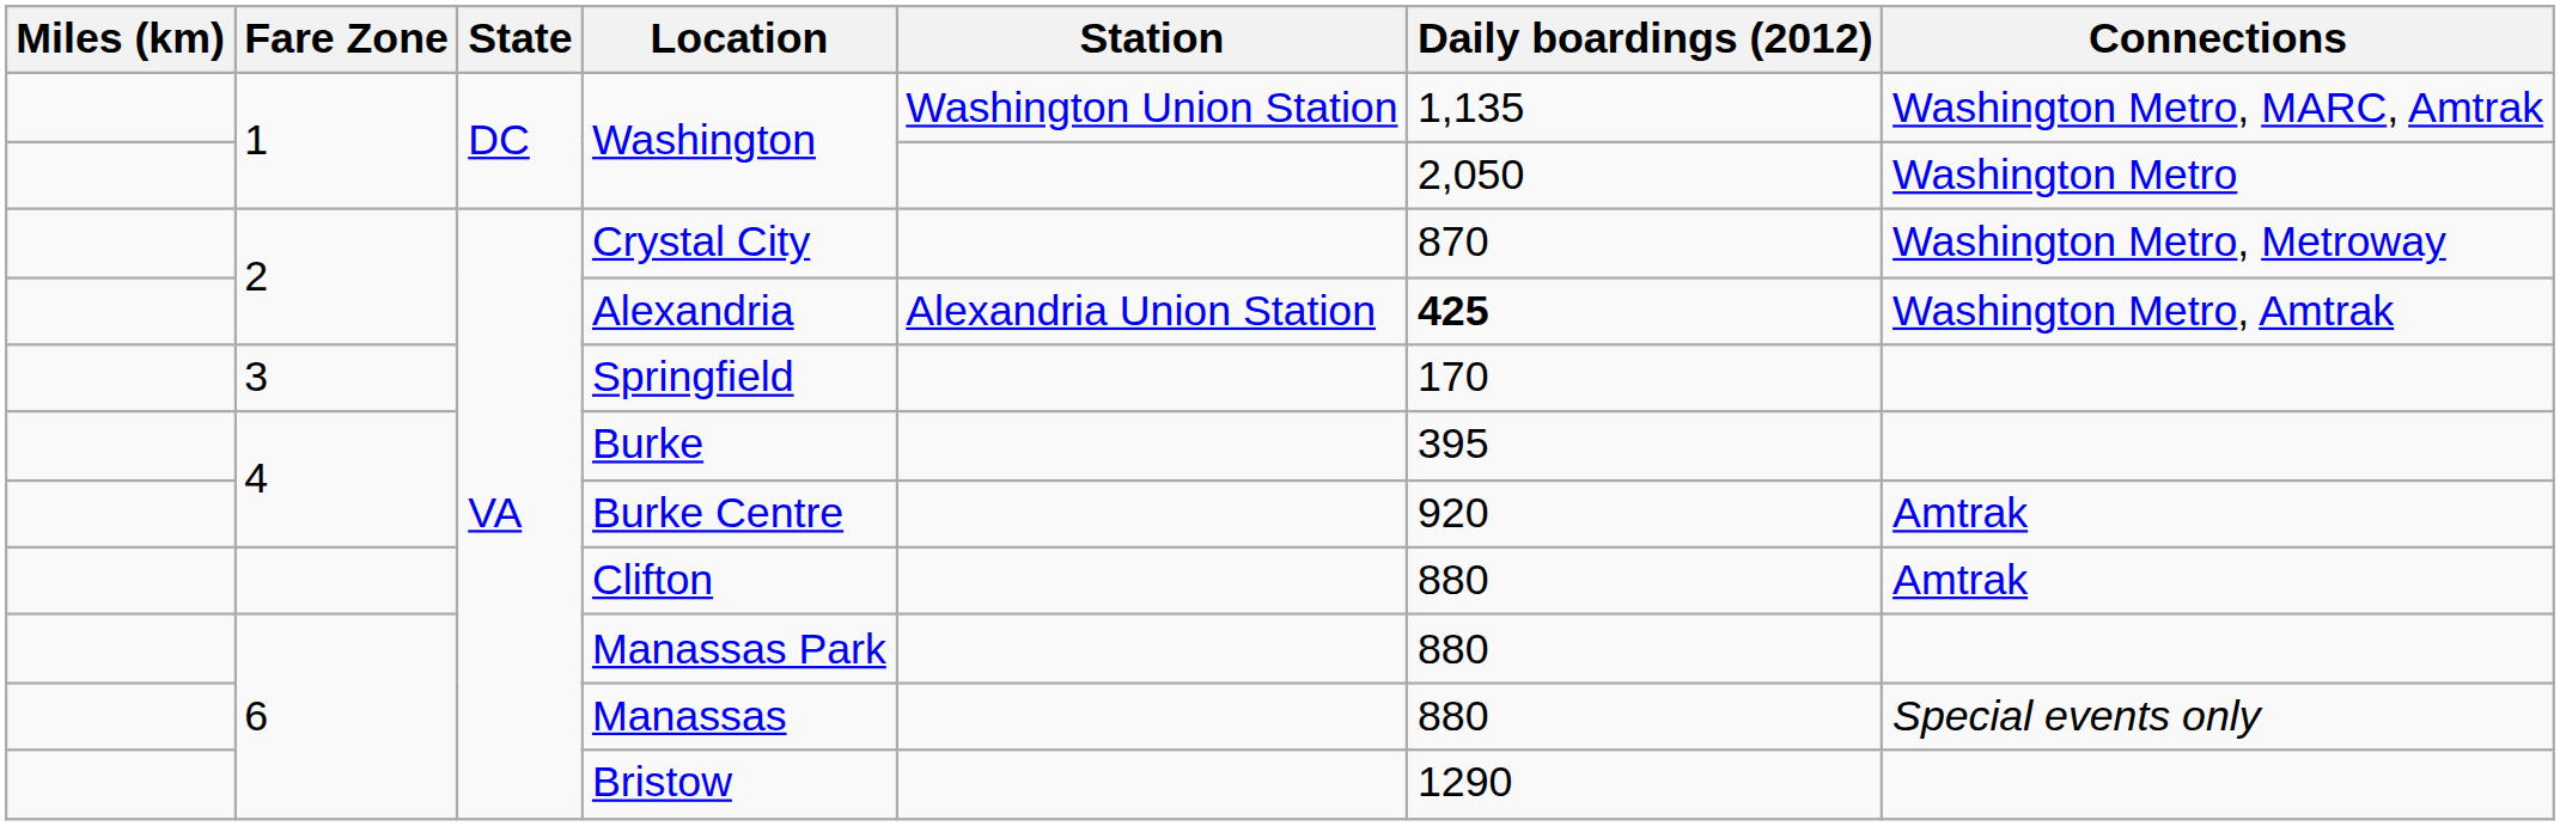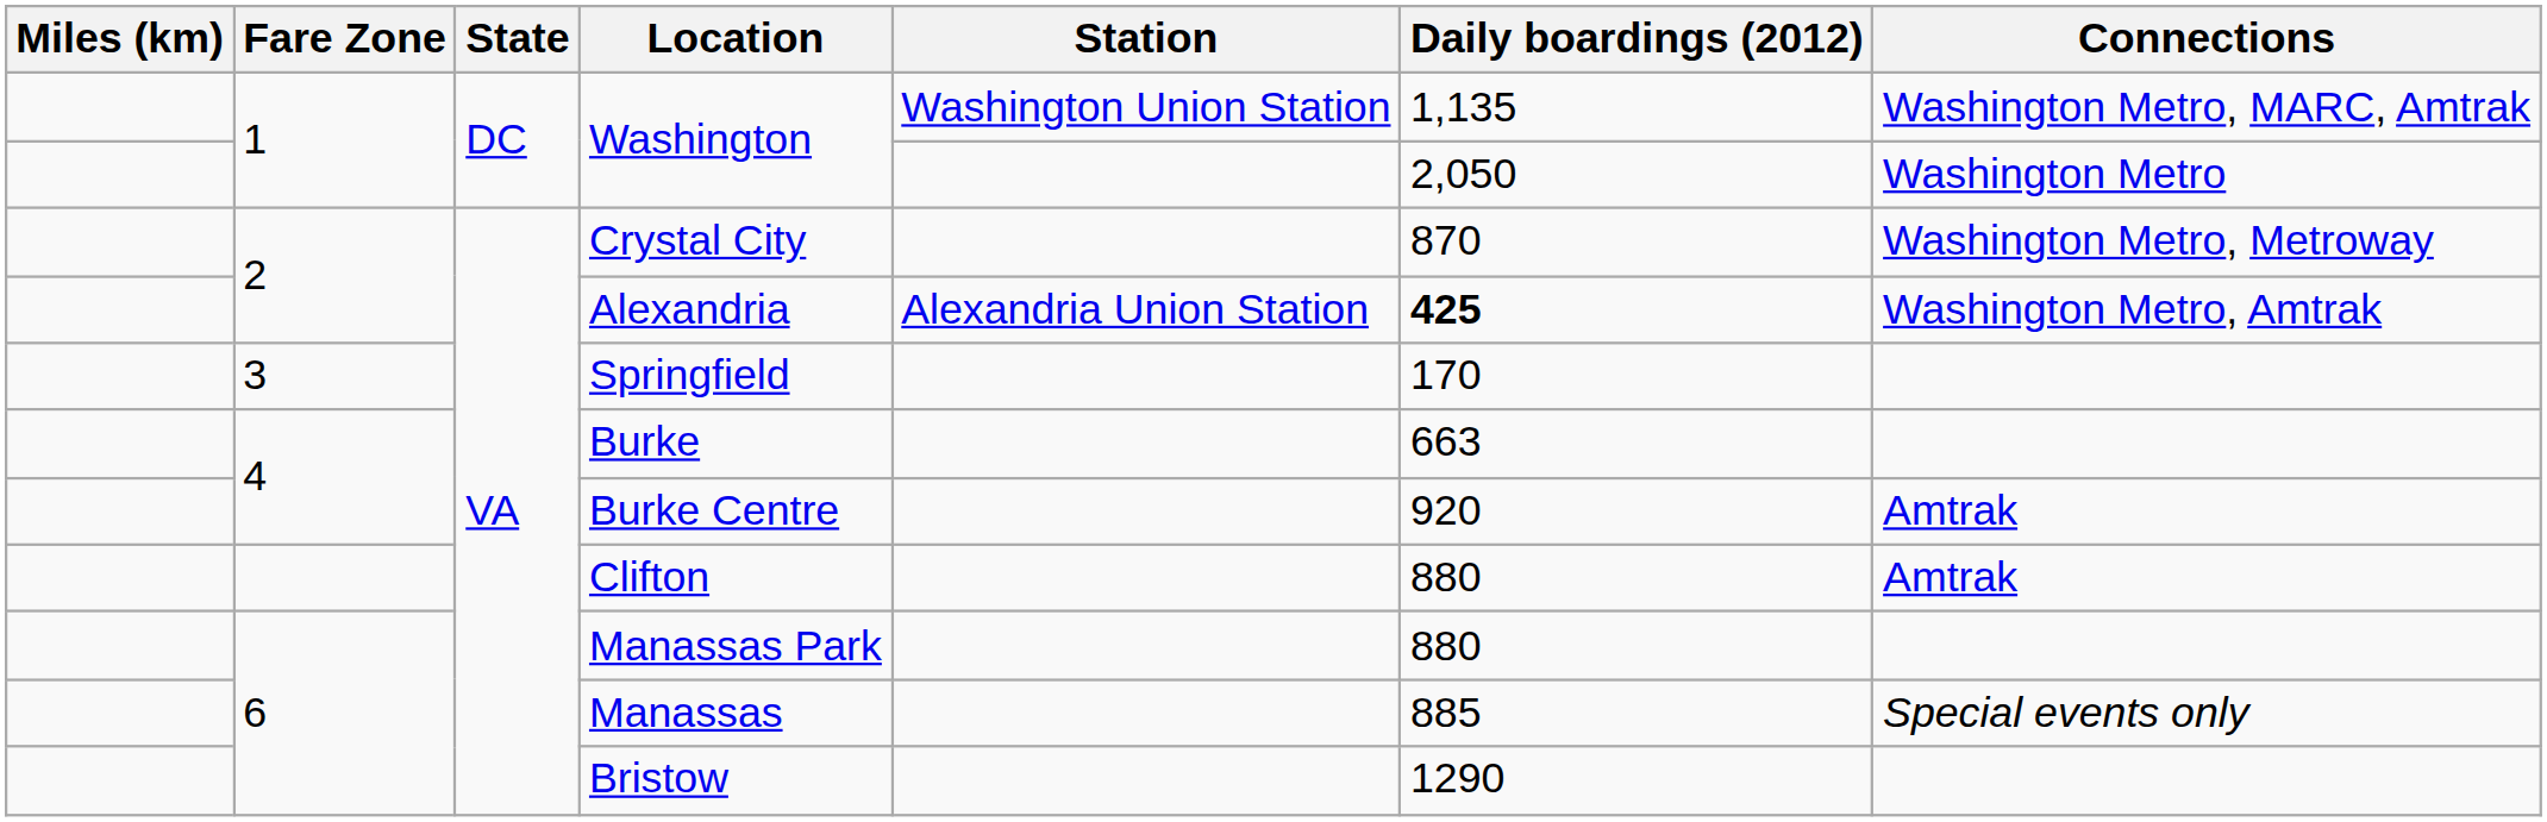 <table class="wikitable sortable">
 <tr>
 <th>Miles (km)</th>
 <th>Fare Zone</th>
 <th>State</th>
 <th>Location</th>
 <th>Station</th>
 <th>Daily boardings (2012)</th>
 <th>Connections</th>
 </tr>
 <tr>
 <td></td>
 <td rowspan=2>1</td>
 <td rowspan=2><a href='#'>DC</a></td>
 <td rowspan=2><a href='#'>Washington</a></td>
 <td><a href='#'>Washington Union Station</a></td>
 <td>1,135</td>
 <td><a href='#'>Washington Metro</a>, <a href='#'>MARC</a>, <a href='#'>Amtrak</a></td>
 </tr>
 <tr>
 <td></td>
 <td></td>
 <td>2,050</td>
 <td><a href='#'>Washington Metro</a></td>
 </tr>
 <tr>
 <td></td>
 <td rowspan=2>2</td>
 <td rowspan=9><a href='#'>VA</a></td>
 <td><a href='#'>Crystal City</a></td>
 <td></td>
 <td>870</td>
 <td><a href='#'>Washington Metro</a>, <a href='#'>Metroway</a></td>
 </tr>
 <tr>
 <td></td>
 <td><a href='#'>Alexandria</a></td>
 <td><a href='#'>Alexandria Union Station</a></td>
 <td><strong>425</strong></td>
 <td><a href='#'>Washington Metro</a>, <a href='#'>Amtrak</a></td>
 </tr>
 <tr>
 <td></td>
 <td>3</td>
 <td><a href='#'>Springfield</a></td>
 <td></td>
 <td>170</td>
 <td></td>
 </tr>
 <tr>
 <td></td>
 <td rowspan=2>4</td>
 <td><a href='#'>Burke</a></td>
 <td></td>
-<td>395</td>
+<td>663</td>
 <td></td>
 </tr>
 <tr>
 <td></td>
 <td><a href='#'>Burke Centre</a></td>
 <td></td>
 <td>920</td>
 <td><a href='#'>Amtrak</a></td>
 </tr>
 <tr>
 <td></td>
 <td></td>
 <td><a href='#'>Clifton</a></td>
 <td></td>
 <td>880</td>
 <td><a href='#'>Amtrak</a></td>
 </tr>
 <tr>
 <td></td>
 <td rowspan=3>6</td>
 <td><a href='#'>Manassas Park</a></td>
 <td></td>
 <td>880</td>
 <td></td>
 </tr>
 <tr>
 <td></td>
 <td><a href='#'>Manassas</a></td>
 <td></td>
-<td>880</td>
+<td>885</td>
 <td><em>Special events only</em></td>
 </tr>
 <tr>
 <td></td>
 <td><a href='#'>Bristow</a></td>
 <td></td>
 <td>1290</td>
 <td></td>
 </tr>
 </table>
